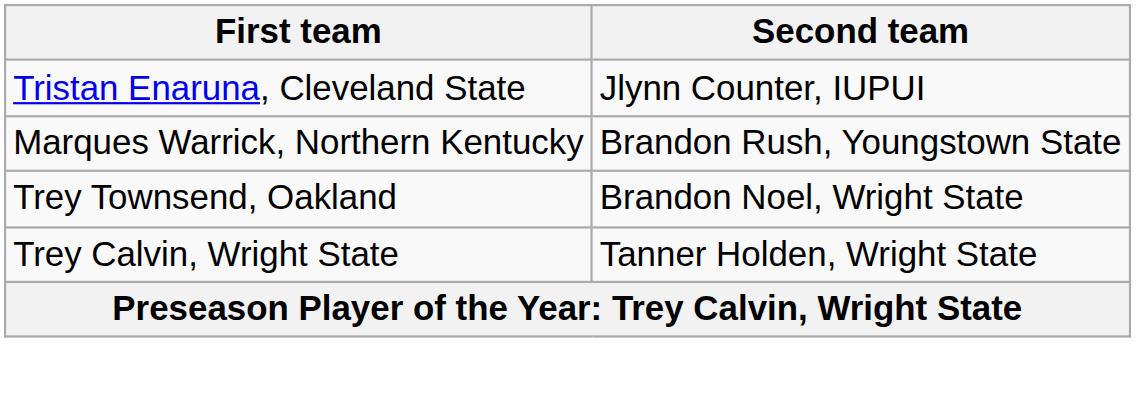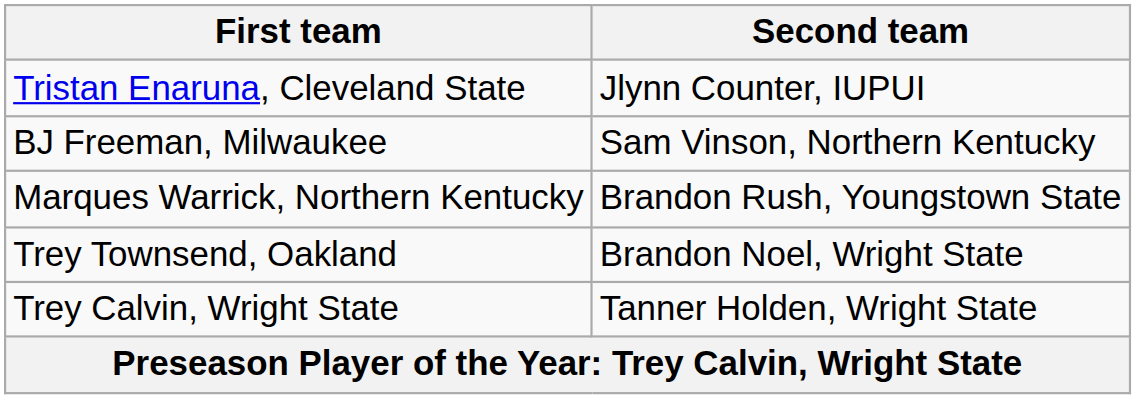 <table class="wikitable">
 <tr>
 <th>First team</th>
 <th>Second team</th>
 </tr>
 <tr>
 <td><a href='#'>Tristan Enaruna</a>, Cleveland State</td>
 <td>Jlynn Counter, IUPUI</td>
+</tr>
+<tr>
+<td>BJ Freeman, Milwaukee</td>
+<td>Sam Vinson, Northern Kentucky</td>
 </tr>
 <tr>
 <td>Marques Warrick, Northern Kentucky</td>
 <td>Brandon Rush, Youngstown State</td>
 </tr>
 <tr>
 <td>Trey Townsend, Oakland</td>
 <td>Brandon Noel, Wright State</td>
 </tr>
 <tr>
 <td>Trey Calvin, Wright State</td>
 <td>Tanner Holden, Wright State</td>
 </tr>
 <tr>
 <th colspan=2>Preseason Player of the Year: Trey Calvin, Wright State</th>
 </tr>
 </table>
